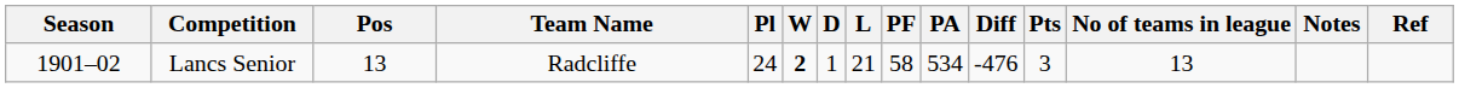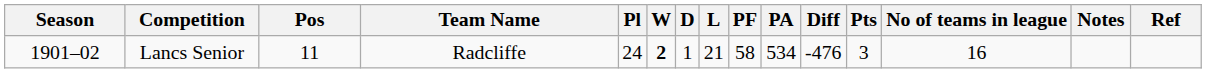 <table class="wikitable" style="text-align:center;">
 <tr>
 <th width=90 abbr="season">Season</th>
 <th width=100 abbr="Competition">Competition</th>
 <th width=75 abbr="Position">Pos</th>
 <th width=200 abbr="Club">Team Name</th>
 <th width 50 abbr="Pl">Pl</th>
 <th width 50 abbr="W">W</th>
 <th width 50 abbr="D">D</th>
 <th width 50 abbr="L">L</th>
 <th width 60 abbr="PF">PF</th>
 <th width 60 abbr="PA">PA</th>
 <th width 100 abbr="Diff">Diff</th>
 <th width 60 abbr="Pts">Pts</th>
 <th width 100 abbr="No of Teams">No of teams in league</th>
 <th width=40 abbr="Notes">Notes</th>
 <th width=50 abbr="Ref">Ref</th>
 </tr>
 <tr>
 <td>1901–02</td>
 <td>Lancs Senior</td>
-<td>13</td>
+<td>11</td>
 <td>Radcliffe</td>
 <td>24</td>
 <td><strong>2</strong></td>
 <td>1</td>
 <td>21</td>
 <td>58</td>
 <td>534</td>
 <td>-476</td>
 <td>3</td>
-<td>13</td>
+<td>16</td>
 <td></td>
 <td></td>
 </tr>
 </table>
